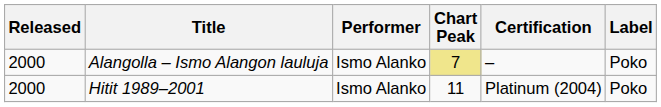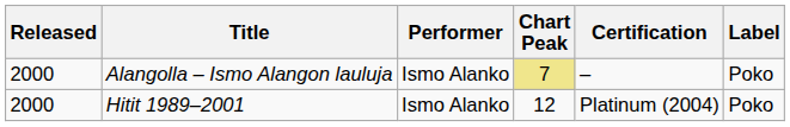 <table class="wikitable" style="font-size: 95%;">
 <tr>
 <th>Released</th>
 <th>Title</th>
 <th>Performer</th>
 <th>Chart <br>Peak</th>
 <th>Certification</th>
 <th>Label</th>
 </tr>
 <tr>
 <td>2000</td>
 <td><em>Alangolla – Ismo Alangon lauluja</em></td>
 <td>Ismo Alanko</td>
 <td align="center" style="background: khaki;">7</td>
 <td>–</td>
 <td>Poko</td>
 </tr>
 <tr>
 <td>2000</td>
 <td><em>Hitit 1989–2001</em></td>
 <td>Ismo Alanko</td>
-<td align="center">11</td>
+<td align="center">12</td>
 <td>Platinum (2004)</td>
 <td>Poko</td>
 </tr>
 </table>
